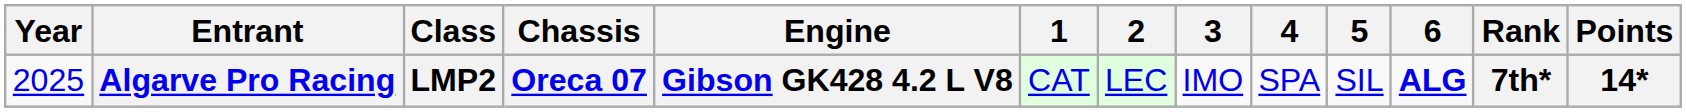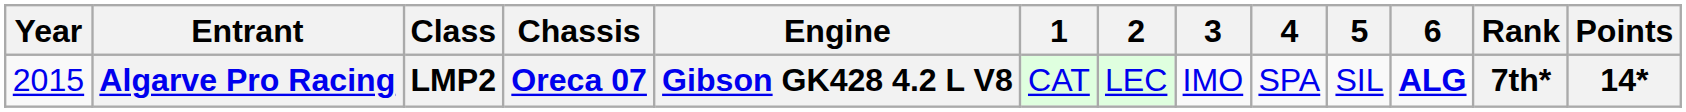 <table class="wikitable" style="text-align:center; font-size:85%">
 <tr>
 <th>Year</th>
 <th>Entrant</th>
 <th>Class</th>
 <th>Chassis</th>
 <th>Engine</th>
 <th>1</th>
 <th>2</th>
 <th>3</th>
 <th>4</th>
 <th>5</th>
 <th>6</th>
 <th>Rank</th>
 <th>Points</th>
 </tr>
 <tr>
-<td><a href='#'>2025</a></td>
+<td><a href='#'>2015</a></td>
 <th nowrap><a href='#'>Algarve Pro Racing</a></th>
 <th>LMP2</th>
 <th nowrap><a href='#'>Oreca 07</a></th>
 <th nowrap><a href='#'>Gibson</a> GK428 4.2 L V8</th>
 <td style="background:#DFFFDF;"><a href='#'>CAT</a><br></td>
 <td style="background:#DFFFDF;"><a href='#'>LEC</a><br></td>
 <td style="background:#;"><a href='#'>IMO</a><br></td>
 <td style="background:#;"><a href='#'>SPA</a><br></td>
 <td style="background:#;"><a href='#'>SIL</a><br></td>
 <td style="background:#;"><strong><a href='#'>ALG</a><br></strong></td>
 <th>7th*</th>
 <th>14*</th>
 </tr>
 </table>
